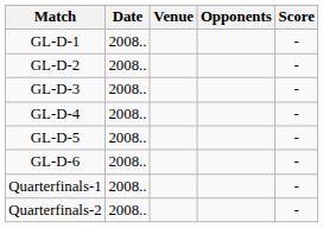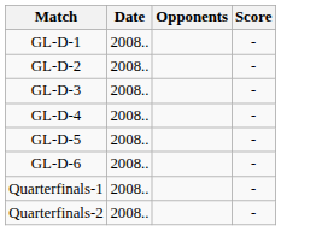 <table class="wikitable" style="text-align:center;">
 <tr>
 <th>Match</th>
 <th>Date</th>
-<th>Venue</th>
 <th>Opponents</th>
 <th>Score</th>
 </tr>
 <tr>
 <td>GL-D-1</td>
 <td>2008..</td>
 <td></td>
-<td></td>
 <td>-</td>
 </tr>
 <tr>
 <td>GL-D-2</td>
 <td>2008..</td>
-<td></td>
 <td></td>
 <td>-</td>
 </tr>
 <tr>
 <td>GL-D-3</td>
 <td>2008..</td>
 <td></td>
-<td></td>
 <td>-</td>
 </tr>
 <tr>
 <td>GL-D-4</td>
 <td>2008..</td>
-<td></td>
 <td></td>
 <td>-</td>
 </tr>
 <tr>
 <td>GL-D-5</td>
 <td>2008..</td>
 <td></td>
-<td></td>
 <td>-</td>
 </tr>
 <tr>
 <td>GL-D-6</td>
 <td>2008..</td>
-<td></td>
 <td></td>
 <td>-</td>
 </tr>
 <tr>
 <td>Quarterfinals-1</td>
 <td>2008..</td>
 <td></td>
-<td></td>
 <td>-</td>
 </tr>
 <tr>
 <td>Quarterfinals-2</td>
 <td>2008..</td>
 <td></td>
-<td></td>
 <td>-</td>
 </tr>
 </table>
